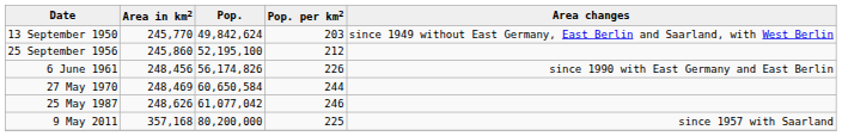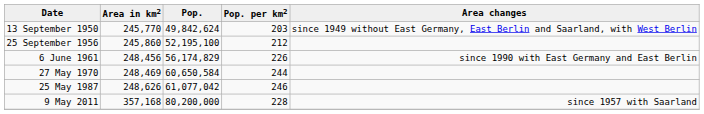 <table class="wikitable" style="text-align:right;">
 <tr>
 <th align="center" style="background:#efefef;">Date</th>
 <th align="center" style="background:#efefef;">Area in km<sup>2</sup></th>
 <th align="center" style="background:#efefef;">Pop.</th>
 <th align="center" style="background:#efefef;">Pop. per km<sup>2</sup></th>
 <th align="center" style="background:#efefef;">Area changes</th>
 </tr>
 <tr>
 <td>13 September 1950</td>
 <td>245,770</td>
 <td>49,842,624</td>
 <td>203</td>
 <td>since 1949 without East Germany, <a href='#'>East Berlin</a> and Saarland, with <a href='#'>West Berlin</a></td>
 </tr>
 <tr>
 <td>25 September 1956</td>
 <td>245,860</td>
 <td>52,195,100</td>
 <td>212</td>
 <td></td>
 </tr>
 <tr>
 <td>6 June 1961</td>
 <td>248,456</td>
-<td>56,174,826</td>
+<td>56,174,829</td>
 <td>226</td>
 <td>since 1990 with East Germany and East Berlin</td>
 </tr>
 <tr>
 <td>27 May 1970</td>
 <td>248,469</td>
 <td>60,650,584</td>
 <td>244</td>
 <td></td>
 </tr>
 <tr>
 <td>25 May 1987</td>
 <td>248,626</td>
 <td>61,077,042</td>
 <td>246</td>
 <td></td>
 </tr>
 <tr>
 <td>9 May 2011</td>
 <td>357,168</td>
 <td>80,200,000</td>
-<td>225</td>
+<td>228</td>
 <td>since 1957 with Saarland</td>
 </tr>
 <tr>
 </tr>
 </table>
